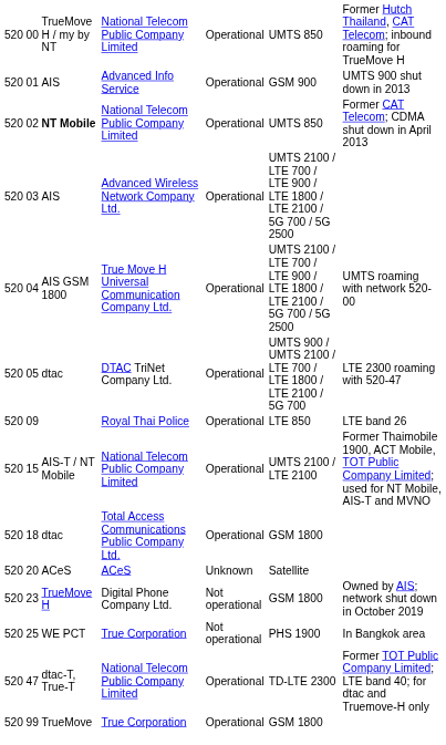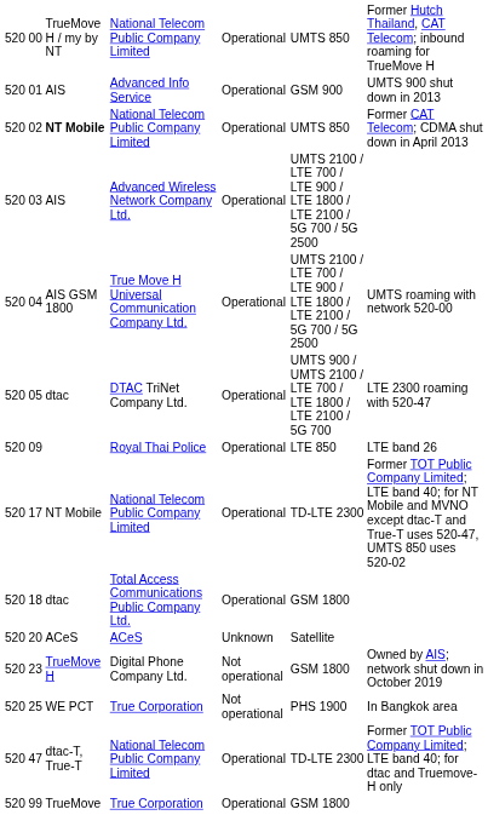 <table>
 <tr>
 <td>520</td>
 <td>00</td>
 <td>TrueMove H / my by NT</td>
 <td><a href='#'>National Telecom Public Company Limited</a></td>
 <td>Operational</td>
 <td>UMTS 850</td>
 <td>Former <a href='#'>Hutch Thailand</a>, <a href='#'>CAT Telecom</a>; inbound roaming for TrueMove H</td>
 </tr>
 <tr>
 <td>520</td>
 <td>01</td>
 <td>AIS</td>
 <td><a href='#'>Advanced Info Service</a></td>
 <td>Operational</td>
 <td>GSM 900</td>
 <td>UMTS 900 shut down in 2013</td>
 </tr>
 <tr>
 <td>520</td>
 <td>02</td>
 <td><strong>NT Mobile</strong></td>
 <td><a href='#'>National Telecom Public Company Limited</a></td>
 <td>Operational</td>
 <td>UMTS 850</td>
 <td>Former <a href='#'>CAT Telecom</a>; CDMA shut down in April 2013</td>
 </tr>
 <tr>
 <td>520</td>
 <td>03</td>
 <td>AIS</td>
 <td><a href='#'>Advanced Wireless Network Company Ltd.</a></td>
 <td>Operational</td>
 <td>UMTS 2100 / LTE 700 / LTE 900 / LTE 1800 / LTE 2100 / 5G 700 / 5G 2500</td>
 <td></td>
 </tr>
 <tr>
 <td>520</td>
 <td>04</td>
 <td>AIS GSM 1800</td>
 <td><a href='#'>True Move H Universal Communication Company Ltd.</a></td>
 <td>Operational</td>
 <td>UMTS 2100 / LTE 700 / LTE 900 / LTE 1800 / LTE 2100 / 5G 700 / 5G 2500</td>
 <td>UMTS roaming with network 520-00</td>
 </tr>
 <tr>
 <td>520</td>
 <td>05</td>
 <td>dtac</td>
 <td><a href='#'>DTAC</a> TriNet Company Ltd.</td>
 <td>Operational</td>
 <td>UMTS 900 / UMTS 2100 / LTE 700 / LTE 1800 / LTE 2100 / 5G 700</td>
 <td> LTE 2300 roaming with 520-47</td>
 </tr>
 <tr>
 <td>520</td>
 <td>09</td>
 <td></td>
 <td><a href='#'>Royal Thai Police</a></td>
 <td>Operational</td>
 <td>LTE 850</td>
 <td>LTE band 26</td>
 </tr>
 <tr>
 <td>520</td>
-<td>15</td>
-<td>AIS-T / NT Mobile</td>
+<td>17</td>
+<td>NT Mobile</td>
 <td><a href='#'>National Telecom Public Company Limited</a></td>
 <td>Operational</td>
-<td>UMTS 2100 / LTE 2100</td>
-<td>Former Thaimobile 1900, ACT Mobile, <a href='#'>TOT Public Company Limited</a>; used for NT Mobile, AIS-T and MVNO</td>
+<td>TD-LTE 2300</td>
+<td>Former <a href='#'>TOT Public Company Limited</a>; LTE band 40; for NT Mobile and MVNO except dtac-T and True-T uses 520-47, UMTS 850 uses 520-02</td>
 </tr>
 <tr>
 <td>520</td>
 <td>18</td>
 <td>dtac</td>
 <td><a href='#'>Total Access Communications Public Company Ltd.</a></td>
 <td>Operational</td>
 <td>GSM 1800</td>
 <td></td>
 </tr>
 <tr>
 <td>520</td>
 <td>20</td>
 <td>ACeS</td>
 <td><a href='#'>ACeS</a></td>
 <td>Unknown</td>
 <td>Satellite</td>
 <td></td>
 </tr>
 <tr>
 <td>520</td>
 <td>23</td>
 <td><a href='#'>TrueMove H</a></td>
 <td>Digital Phone Company Ltd.</td>
 <td>Not operational</td>
 <td>GSM 1800</td>
 <td>Owned by <a href='#'>AIS</a>; network shut down in October 2019</td>
 </tr>
 <tr>
 <td>520</td>
 <td>25</td>
 <td>WE PCT</td>
 <td><a href='#'>True Corporation</a></td>
 <td>Not operational</td>
 <td>PHS 1900</td>
 <td>In Bangkok area</td>
 </tr>
 <tr>
 <td>520</td>
 <td>47</td>
 <td>dtac-T, True-T</td>
 <td><a href='#'>National Telecom Public Company Limited</a></td>
 <td>Operational</td>
 <td>TD-LTE 2300</td>
 <td>Former <a href='#'>TOT Public Company Limited</a>; LTE band 40; for dtac and Truemove-H only</td>
 </tr>
 <tr>
 <td>520</td>
 <td>99</td>
 <td>TrueMove</td>
 <td><a href='#'>True Corporation</a></td>
 <td>Operational</td>
 <td>GSM 1800</td>
 <td></td>
 </tr>
 </table>
